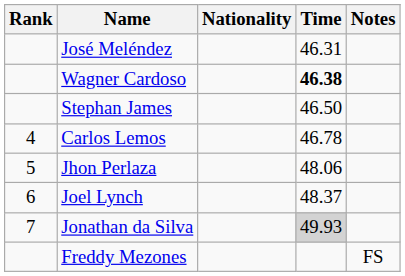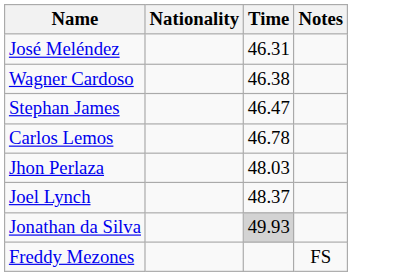 <table class="wikitable sortable" style="text-align:center">
 <tr>
-<th>Rank</th>
 <th>Name</th>
 <th>Nationality</th>
 <th>Time</th>
 <th>Notes</th>
 </tr>
 <tr>
-<td></td>
 <td align=left><a href='#'>José Meléndez</a></td>
 <td align=left></td>
 <td>46.31</td>
 <td></td>
 </tr>
 <tr>
-<td></td>
 <td align=left><a href='#'>Wagner Cardoso</a></td>
 <td align=left></td>
-<td><strong>46.38</strong></td>
+<td>46.38</td>
 <td></td>
 </tr>
 <tr>
-<td></td>
 <td align=left><a href='#'>Stephan James</a></td>
 <td align=left></td>
-<td>46.50</td>
+<td>46.47</td>
 <td></td>
 </tr>
 <tr>
-<td>4</td>
 <td align=left><a href='#'>Carlos Lemos</a></td>
 <td align=left></td>
 <td>46.78</td>
 <td></td>
 </tr>
 <tr>
-<td>5</td>
 <td align=left><a href='#'>Jhon Perlaza</a></td>
 <td align=left></td>
-<td>48.06</td>
+<td>48.03</td>
 <td></td>
 </tr>
 <tr>
-<td>6</td>
 <td align=left><a href='#'>Joel Lynch</a></td>
 <td align=left></td>
 <td>48.37</td>
 <td></td>
 </tr>
 <tr>
-<td>7</td>
 <td align=left><a href='#'>Jonathan da Silva</a></td>
 <td align=left></td>
 <td style="background: lightgrey;">49.93</td>
 <td></td>
 </tr>
 <tr>
-<td></td>
 <td align=left><a href='#'>Freddy Mezones</a></td>
 <td align=left></td>
 <td></td>
 <td>FS</td>
 </tr>
 </table>
